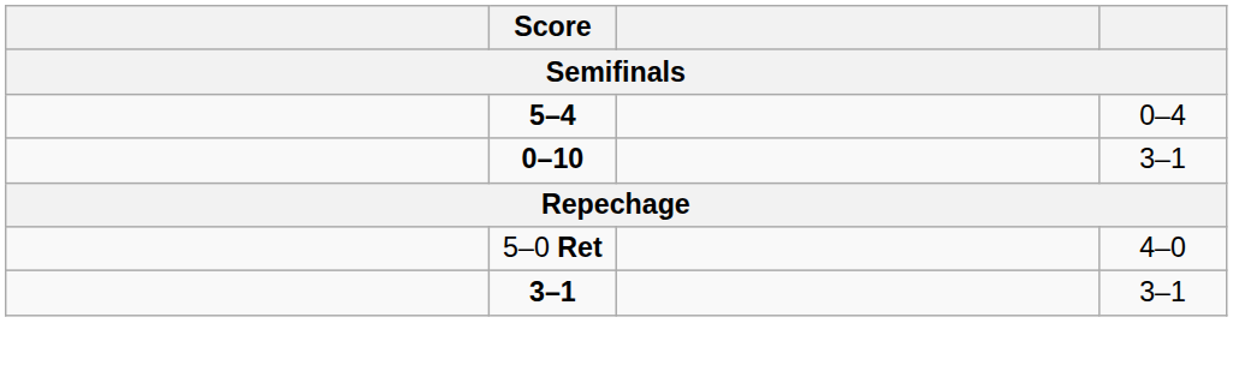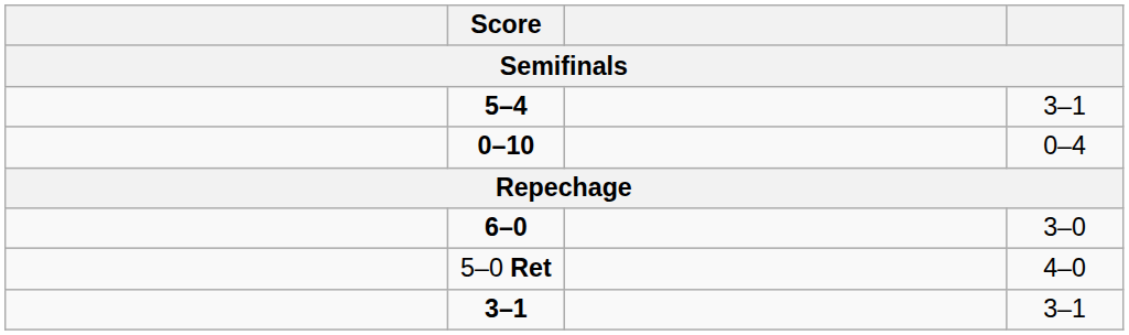 <table class="wikitable" style="text-align: left; ">
 <tr>
 <th align="right" width="270"></th>
 <th width="65">Score</th>
 <th align="left" width="270"></th>
 <th width="65"></th>
 </tr>
 <tr>
 <th colspan=4>Semifinals</th>
 </tr>
 <tr>
 <td><strong></strong></td>
 <td align="center"><strong>5–4</strong></td>
 <td></td>
-<td align=center>0–4 <strong></strong></td>
+<td align=center>3–1 <strong></strong></td>
 </tr>
 <tr>
 <td></td>
 <td align="center"><strong>0–10</strong></td>
 <td><strong></strong></td>
-<td align=center>3–1 <strong></strong></td>
+<td align=center>0–4 <strong></strong></td>
 </tr>
 <tr>
 <th colspan=4>Repechage</th>
+</tr>
+<tr>
+<td><strong></strong></td>
+<td align="center"><strong>6–0</strong></td>
+<td></td>
+<td align=center>3–0 <strong></strong></td>
 </tr>
 <tr>
 <td><strong></strong></td>
 <td align="center">5–0 <strong>Ret</strong></td>
 <td></td>
 <td align=center>4–0 <strong></strong></td>
 </tr>
 <tr>
 <td><strong></strong></td>
 <td align="center"><strong>3–1</strong></td>
 <td></td>
 <td align=center>3–1 <strong></strong></td>
 </tr>
 </table>
